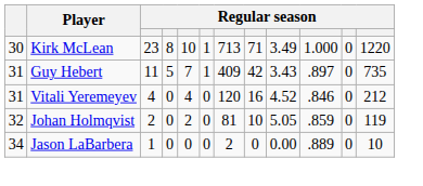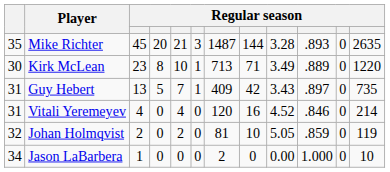 <table class="wikitable plainrowheaders" style="text-align:center;">
 <tr>
 <th scope="col" rowspan="2"></th>
 <th scope="col" rowspan="2">Player</th>
 <th scope=colgroup colspan=10>Regular season</th>
 </tr>
 <tr>
 <th scope="col"></th>
 <th scope="col"></th>
 <th scope="col"></th>
 <th scope="col"></th>
 <th scope="col"></th>
 <th scope="col"></th>
 <th scope="col"></th>
 <th scope="col"></th>
 <th scope="col"></th>
 <th scope="col"></th>
 </tr>
 <tr>
+<td scope="row">35</td>
+<td align="left"><a href='#'>Mike Richter</a></td>
+<td>45</td>
+<td>20</td>
+<td>21</td>
+<td>3</td>
+<td>1487</td>
+<td>144</td>
+<td>3.28</td>
+<td>.893</td>
+<td>0</td>
+<td>2635</td>
+</tr>
+<tr>
 <td scope="row">30</td>
 <td align="left"><a href='#'>Kirk McLean</a></td>
 <td>23</td>
 <td>8</td>
 <td>10</td>
 <td>1</td>
 <td>713</td>
 <td>71</td>
 <td>3.49</td>
-<td>1.000</td>
+<td>.889</td>
 <td>0</td>
 <td>1220</td>
 </tr>
 <tr>
 <td scope="row">31</td>
 <td align="left"><a href='#'>Guy Hebert</a></td>
-<td>11</td>
+<td>13</td>
 <td>5</td>
 <td>7</td>
 <td>1</td>
 <td>409</td>
 <td>42</td>
 <td>3.43</td>
 <td>.897</td>
 <td>0</td>
 <td>735</td>
 </tr>
 <tr>
 <td scope="row">31</td>
 <td align="left"><a href='#'>Vitali Yeremeyev</a></td>
 <td>4</td>
 <td>0</td>
 <td>4</td>
 <td>0</td>
 <td>120</td>
 <td>16</td>
 <td>4.52</td>
 <td>.846</td>
 <td>0</td>
-<td>212</td>
+<td>214</td>
 </tr>
 <tr>
 <td scope="row">32</td>
 <td align="left"><a href='#'>Johan Holmqvist</a></td>
 <td>2</td>
 <td>0</td>
 <td>2</td>
 <td>0</td>
 <td>81</td>
 <td>10</td>
 <td>5.05</td>
 <td>.859</td>
 <td>0</td>
 <td>119</td>
 </tr>
 <tr>
 <td scope="row">34</td>
 <td align="left"><a href='#'>Jason LaBarbera</a></td>
 <td>1</td>
 <td>0</td>
 <td>0</td>
 <td>0</td>
 <td>2</td>
 <td>0</td>
 <td>0.00</td>
-<td>.889</td>
+<td>1.000</td>
 <td>0</td>
 <td>10</td>
 </tr>
 </table>
